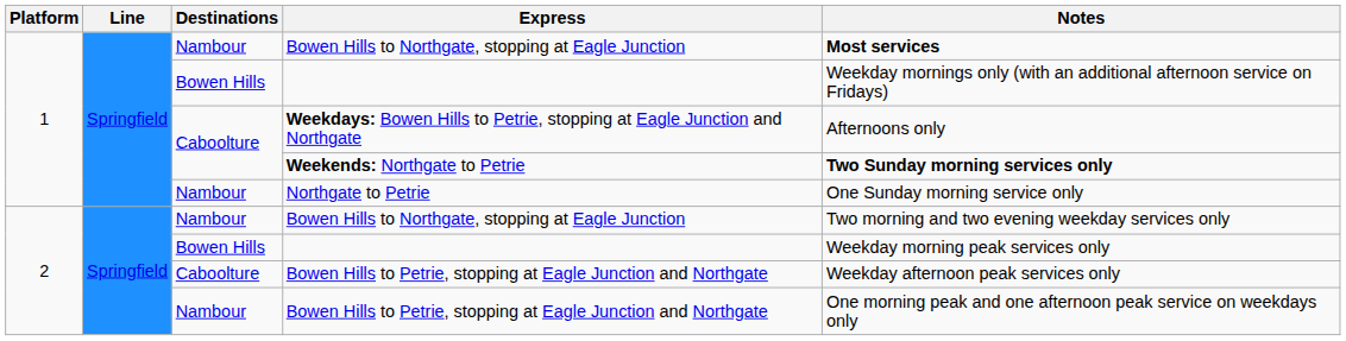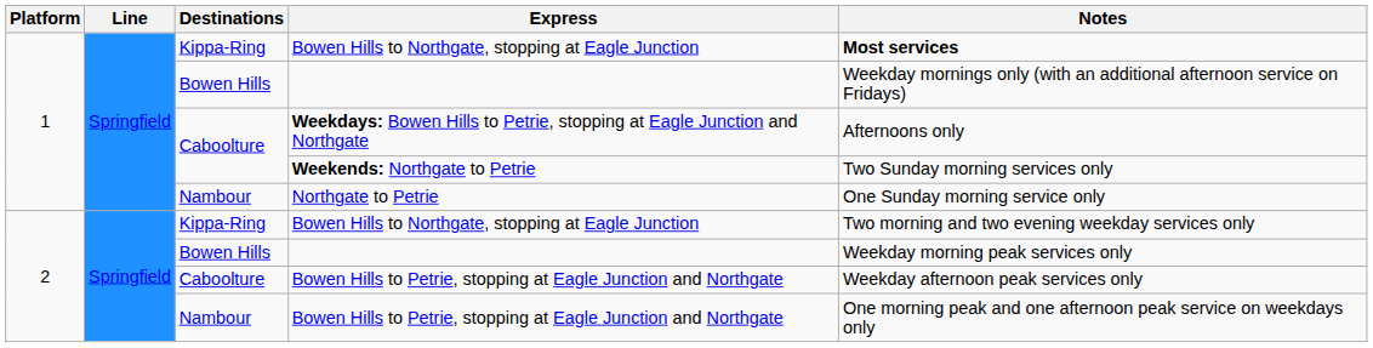 <table class="wikitable" style="float: none; margin: 0.5em; ">
 <tr>
 <th>Platform</th>
 <th>Line</th>
 <th>Destinations</th>
 <th>Express</th>
 <th>Notes</th>
 </tr>
 <tr>
 <td rowspan="5" style="text-align:center;">1</td>
 <td rowspan="5" style="background:#1e90ff"><a href='#'><span>Springfield</span></a></td>
-<td><a href='#'>Nambour</a></td>
+<td><a href='#'>Kippa-Ring</a></td>
 <td><a href='#'>Bowen Hills</a> to <a href='#'>Northgate</a>, stopping at <a href='#'>Eagle Junction</a></td>
 <td><strong>Most services</strong></td>
 </tr>
 <tr>
 <td><a href='#'>Bowen Hills</a></td>
 <td></td>
 <td>Weekday mornings only (with an additional afternoon service on Fridays)</td>
 </tr>
 <tr>
 <td rowspan="2"><a href='#'>Caboolture</a></td>
 <td><strong>Weekdays:</strong> <a href='#'>Bowen Hills</a> to <a href='#'>Petrie</a>, stopping at <a href='#'>Eagle Junction</a> and <a href='#'>Northgate</a></td>
 <td>Afternoons only</td>
 </tr>
 <tr>
 <td><strong>Weekends:</strong> <a href='#'>Northgate</a> to <a href='#'>Petrie</a></td>
-<td><strong>Two Sunday morning services only</strong></td>
+<td>Two Sunday morning services only</td>
 </tr>
 <tr>
 <td><a href='#'>Nambour</a></td>
 <td><a href='#'>Northgate</a> to <a href='#'>Petrie</a></td>
 <td>One Sunday morning service only</td>
 </tr>
 <tr>
 <td rowspan="4" style="text-align:center;">2</td>
 <td rowspan="4" style=background:#1e90ff><a href='#'><span>Springfield</span></a></td>
-<td><a href='#'>Nambour</a></td>
+<td><a href='#'>Kippa-Ring</a></td>
 <td><a href='#'>Bowen Hills</a> to <a href='#'>Northgate</a>, stopping at <a href='#'>Eagle Junction</a></td>
 <td>Two morning and two evening weekday services only</td>
 </tr>
 <tr>
 <td><a href='#'>Bowen Hills</a></td>
 <td></td>
 <td>Weekday morning peak services only</td>
 </tr>
 <tr>
 <td><a href='#'>Caboolture</a></td>
 <td><a href='#'>Bowen Hills</a> to <a href='#'>Petrie</a>, stopping at <a href='#'>Eagle Junction</a> and <a href='#'>Northgate</a></td>
 <td>Weekday afternoon peak services only</td>
 </tr>
 <tr>
 <td><a href='#'>Nambour</a></td>
 <td><a href='#'>Bowen Hills</a> to <a href='#'>Petrie</a>, stopping at <a href='#'>Eagle Junction</a> and <a href='#'>Northgate</a></td>
 <td>One morning peak and one afternoon peak service on weekdays only</td>
 </tr>
 </table>
